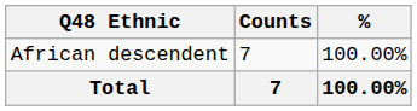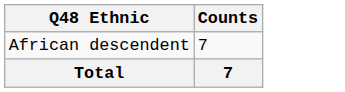 <table class="wikitable sortable">
 <tr>
 <th>Q48 Ethnic</th>
 <th>Counts</th>
-<th>%</th>
 </tr>
 <tr>
 <td>African descendent</td>
 <td>7</td>
-<td>100.00%</td>
 </tr>
 <tr>
 <th>Total</th>
 <th>7</th>
-<th>100.00%</th>
 </tr>
 </table>
